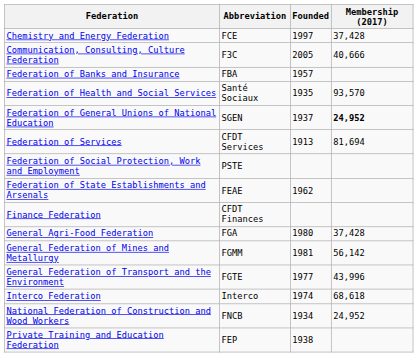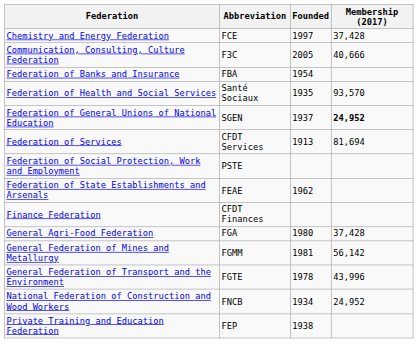 <table class="wikitable sortable">
 <tr>
 <th>Federation</th>
 <th>Abbreviation</th>
 <th>Founded</th>
 <th>Membership (2017)</th>
 </tr>
 <tr>
 <td><a href='#'>Chemistry and Energy Federation</a></td>
 <td>FCE</td>
 <td>1997</td>
 <td>37,428</td>
 </tr>
 <tr>
 <td><a href='#'>Communication, Consulting, Culture Federation</a></td>
 <td>F3C</td>
 <td>2005</td>
 <td>40,666</td>
 </tr>
 <tr>
 <td><a href='#'>Federation of Banks and Insurance</a></td>
 <td>FBA</td>
-<td>1957</td>
+<td>1954</td>
 <td></td>
 </tr>
 <tr>
 <td><a href='#'>Federation of Health and Social Services</a></td>
 <td>Santé Sociaux</td>
 <td>1935</td>
 <td>93,570</td>
 </tr>
 <tr>
 <td><a href='#'>Federation of General Unions of National Education</a></td>
 <td>SGEN</td>
 <td>1937</td>
 <td><strong>24,952</strong></td>
 </tr>
 <tr>
 <td><a href='#'>Federation of Services</a></td>
 <td>CFDT Services</td>
 <td>1913</td>
 <td>81,694</td>
 </tr>
 <tr>
 <td><a href='#'>Federation of Social Protection, Work and Employment</a></td>
 <td>PSTE</td>
 <td></td>
 <td></td>
 </tr>
 <tr>
 <td><a href='#'>Federation of State Establishments and Arsenals</a></td>
 <td>FEAE</td>
 <td>1962</td>
 <td></td>
 </tr>
 <tr>
 <td><a href='#'>Finance Federation</a></td>
 <td>CFDT Finances</td>
 <td></td>
 <td></td>
 </tr>
 <tr>
 <td><a href='#'>General Agri-Food Federation</a></td>
 <td>FGA</td>
 <td>1980</td>
 <td>37,428</td>
 </tr>
 <tr>
 <td><a href='#'>General Federation of Mines and Metallurgy</a></td>
 <td>FGMM</td>
 <td>1981</td>
 <td>56,142</td>
 </tr>
 <tr>
 <td><a href='#'>General Federation of Transport and the Environment</a></td>
 <td>FGTE</td>
-<td>1977</td>
+<td>1978</td>
 <td>43,996</td>
-</tr>
-<tr>
-<td><a href='#'>Interco Federation</a></td>
-<td>Interco</td>
-<td>1974</td>
-<td>68,618</td>
 </tr>
 <tr>
 <td><a href='#'>National Federation of Construction and Wood Workers</a></td>
 <td>FNCB</td>
 <td>1934</td>
 <td>24,952</td>
 </tr>
 <tr>
 <td><a href='#'>Private Training and Education Federation</a></td>
 <td>FEP</td>
 <td>1938</td>
 <td></td>
 </tr>
 </table>
